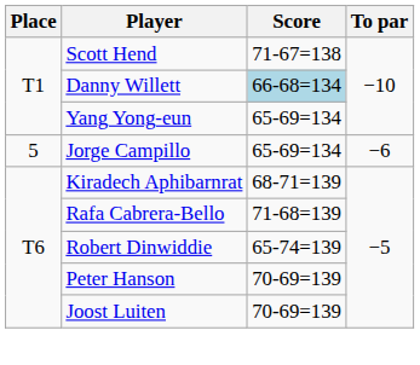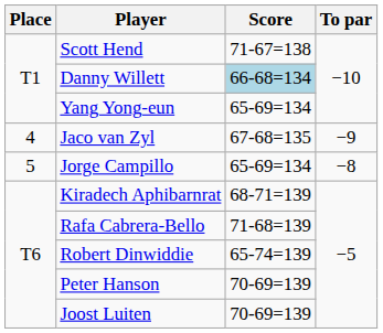 <table class="wikitable">
 <tr>
 <th>Place</th>
 <th>Player</th>
 <th>Score</th>
 <th>To par</th>
 </tr>
 <tr>
 <td align=center rowspan=3>T1</td>
 <td> <a href='#'>Scott Hend</a></td>
 <td>71-67=138</td>
 <td align=center rowspan=3>−10</td>
 </tr>
 <tr>
 <td> <a href='#'>Danny Willett</a></td>
 <td style="background: lightblue;">66-68=134</td>
 </tr>
 <tr>
 <td> <a href='#'>Yang Yong-eun</a></td>
 <td>65-69=134</td>
 </tr>
 <tr>
+<td align=center>4</td>
+<td> <a href='#'>Jaco van Zyl</a></td>
+<td>67-68=135</td>
+<td align=center>−9</td>
+</tr>
+<tr>
 <td align=center>5</td>
 <td> <a href='#'>Jorge Campillo</a></td>
 <td>65-69=134</td>
-<td align=center>−6</td>
+<td align=center>−8</td>
 </tr>
 <tr>
 <td align=center rowspan=5>T6</td>
 <td> <a href='#'>Kiradech Aphibarnrat</a></td>
 <td>68-71=139</td>
 <td align=center rowspan=5>−5</td>
 </tr>
 <tr>
 <td> <a href='#'>Rafa Cabrera-Bello</a></td>
 <td>71-68=139</td>
 </tr>
 <tr>
 <td> <a href='#'>Robert Dinwiddie</a></td>
 <td>65-74=139</td>
 </tr>
 <tr>
 <td> <a href='#'>Peter Hanson</a></td>
 <td>70-69=139</td>
 </tr>
 <tr>
 <td> <a href='#'>Joost Luiten</a></td>
 <td>70-69=139</td>
 </tr>
 </table>
